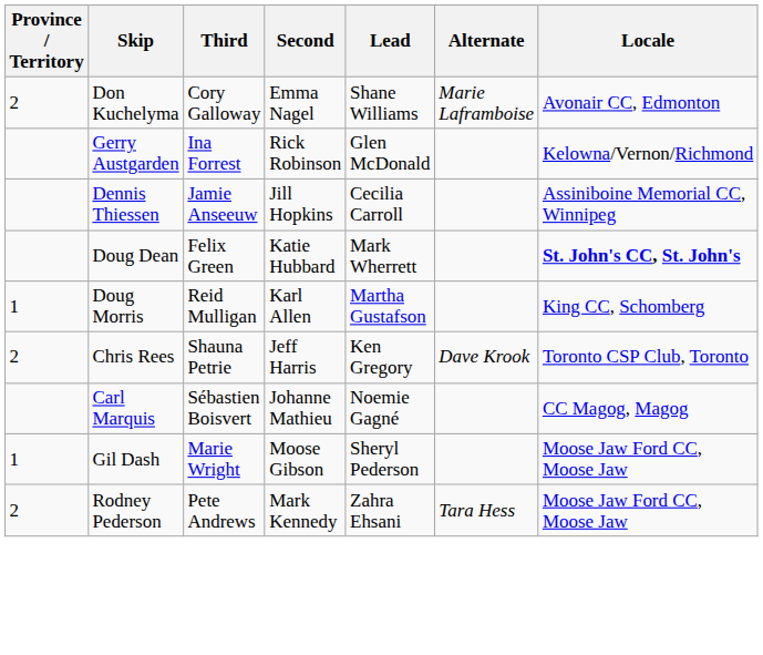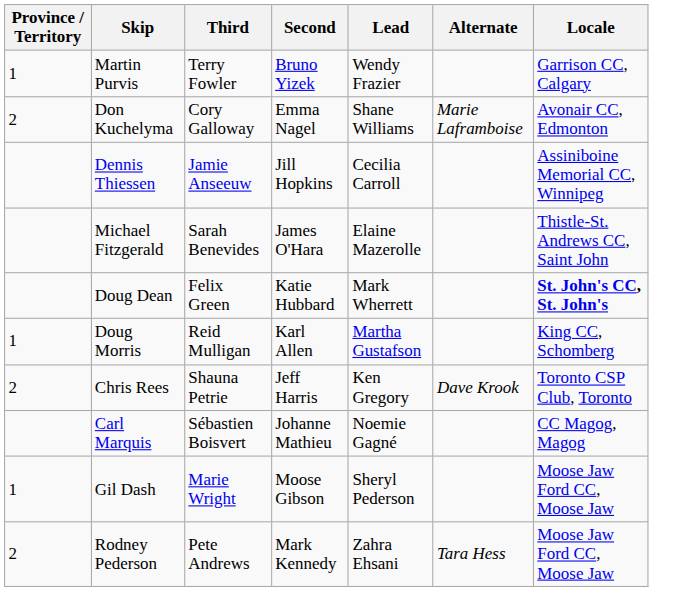 <table class="wikitable">
 <tr>
 <th scope="col">Province / Territory</th>
 <th scope="col">Skip</th>
 <th scope="col">Third</th>
 <th scope="col">Second</th>
 <th scope="col">Lead</th>
 <th scope="col">Alternate</th>
 <th scope="col">Locale</th>
+</tr>
+<tr>
+<td> 1</td>
+<td>Martin Purvis</td>
+<td>Terry Fowler</td>
+<td><a href='#'>Bruno Yizek</a></td>
+<td>Wendy Frazier</td>
+<td></td>
+<td><a href='#'>Garrison CC</a>, <a href='#'>Calgary</a></td>
 </tr>
 <tr>
 <td> 2</td>
 <td>Don Kuchelyma</td>
 <td>Cory Galloway</td>
 <td>Emma Nagel</td>
 <td>Shane Williams</td>
 <td><em>Marie Laframboise</em></td>
 <td><a href='#'>Avonair CC</a>, <a href='#'>Edmonton</a></td>
 </tr>
 <tr>
 <td></td>
-<td><a href='#'>Gerry Austgarden</a></td>
-<td><a href='#'>Ina Forrest</a></td>
-<td>Rick Robinson</td>
-<td>Glen McDonald</td>
-<td></td>
-<td><a href='#'>Kelowna</a>/Vernon/<a href='#'>Richmond</a></td>
-</tr>
-<tr>
-<td></td>
 <td><a href='#'>Dennis Thiessen</a></td>
 <td><a href='#'>Jamie Anseeuw</a></td>
 <td>Jill Hopkins</td>
 <td>Cecilia Carroll</td>
 <td></td>
 <td><a href='#'>Assiniboine Memorial CC</a>, <a href='#'>Winnipeg</a></td>
+</tr>
+<tr>
+<td></td>
+<td>Michael Fitzgerald</td>
+<td>Sarah Benevides</td>
+<td>James O'Hara</td>
+<td>Elaine Mazerolle</td>
+<td></td>
+<td><a href='#'>Thistle-St. Andrews CC</a>, <a href='#'>Saint John</a></td>
 </tr>
 <tr>
 <td></td>
 <td>Doug Dean</td>
 <td>Felix Green</td>
 <td>Katie Hubbard</td>
 <td>Mark Wherrett</td>
 <td></td>
 <td><strong><a href='#'>St. John's CC</a>, <a href='#'>St. John's</a></strong></td>
 </tr>
 <tr>
 <td> 1</td>
 <td>Doug Morris</td>
 <td>Reid Mulligan</td>
 <td>Karl Allen</td>
 <td><a href='#'>Martha Gustafson</a></td>
 <td></td>
 <td><a href='#'>King CC</a>, <a href='#'>Schomberg</a></td>
 </tr>
 <tr>
 <td> 2</td>
 <td>Chris Rees</td>
 <td>Shauna Petrie</td>
 <td>Jeff Harris</td>
 <td>Ken Gregory</td>
 <td><em>Dave Krook</em></td>
 <td><a href='#'>Toronto CSP Club</a>, <a href='#'>Toronto</a></td>
 </tr>
 <tr>
 <td></td>
 <td><a href='#'>Carl Marquis</a></td>
 <td>Sébastien Boisvert</td>
 <td>Johanne Mathieu</td>
 <td>Noemie Gagné</td>
 <td></td>
 <td><a href='#'>CC Magog</a>, <a href='#'>Magog</a></td>
 </tr>
 <tr>
 <td> 1</td>
 <td>Gil Dash</td>
 <td><a href='#'>Marie Wright</a></td>
 <td>Moose Gibson</td>
 <td>Sheryl Pederson</td>
 <td></td>
 <td><a href='#'>Moose Jaw Ford CC</a>, <a href='#'>Moose Jaw</a></td>
 </tr>
 <tr>
 <td> 2</td>
 <td>Rodney Pederson</td>
 <td>Pete Andrews</td>
 <td>Mark Kennedy</td>
 <td>Zahra Ehsani</td>
 <td><em>Tara Hess</em></td>
 <td><a href='#'>Moose Jaw Ford CC</a>, <a href='#'>Moose Jaw</a></td>
 </tr>
 </table>
